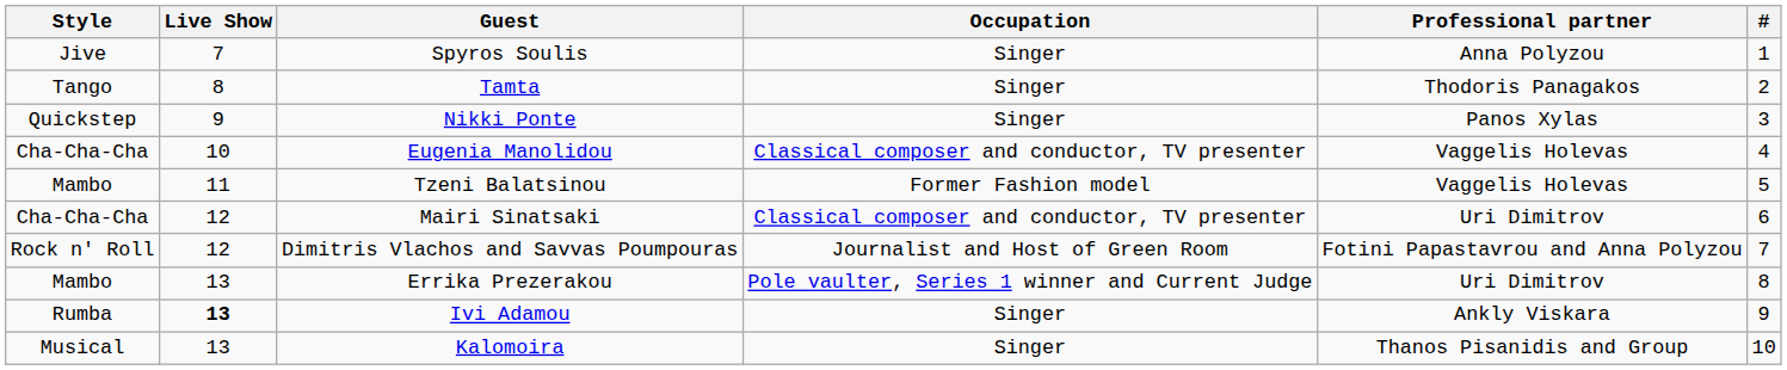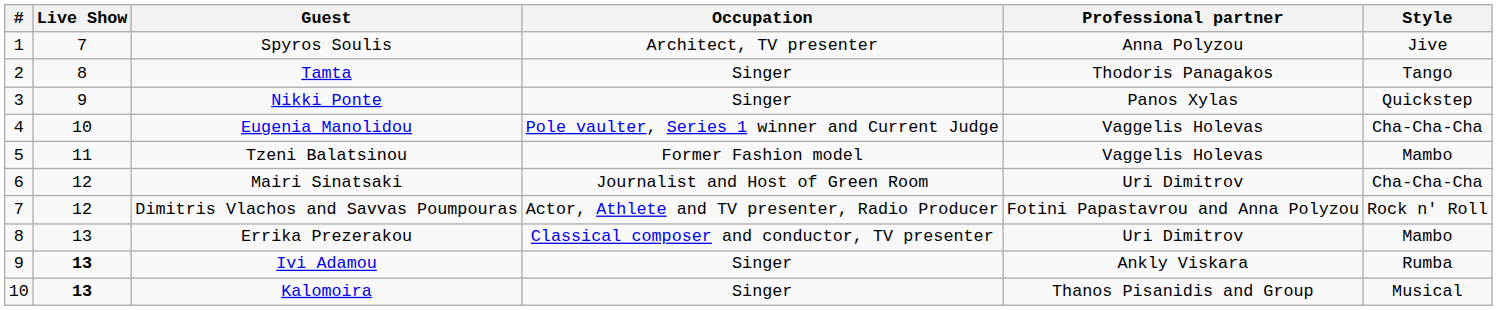 <table class="wikitable sortable">
 <tr>
-<th>Style</th>
+<th>#</th>
 <th>Live Show</th>
 <th>Guest</th>
 <th>Occupation</th>
 <th>Professional partner</th>
-<th>#</th>
+<th>Style</th>
 </tr>
 <tr style="text-align:center;">
-<td>Jive</td>
+<td>1</td>
 <td>7</td>
 <td>Spyros Soulis</td>
-<td>Singer</td>
+<td>Architect, TV presenter</td>
 <td>Anna Polyzou</td>
-<td>1</td>
+<td>Jive</td>
 </tr>
 <tr style="text-align:center;">
-<td>Tango</td>
+<td>2</td>
 <td>8</td>
 <td><a href='#'>Tamta</a></td>
 <td>Singer</td>
 <td>Thodoris Panagakos</td>
-<td>2</td>
+<td>Tango</td>
 </tr>
 <tr style="text-align:center;">
-<td>Quickstep</td>
+<td>3</td>
 <td>9</td>
 <td><a href='#'>Nikki Ponte</a></td>
 <td>Singer</td>
 <td>Panos Xylas</td>
-<td>3</td>
+<td>Quickstep</td>
 </tr>
 <tr style="text-align:center;">
-<td>Cha-Cha-Cha</td>
+<td>4</td>
 <td>10</td>
 <td><a href='#'>Eugenia Manolidou</a></td>
-<td><a href='#'>Classical composer</a> and conductor, TV presenter</td>
+<td><a href='#'>Pole vaulter</a>, <a href='#'>Series 1</a> winner and Current Judge</td>
 <td>Vaggelis Holevas</td>
-<td>4</td>
+<td>Cha-Cha-Cha</td>
 </tr>
 <tr style="text-align:center;">
-<td>Mambo</td>
+<td>5</td>
 <td>11</td>
 <td>Tzeni Balatsinou</td>
 <td>Former Fashion model</td>
 <td>Vaggelis Holevas</td>
-<td>5</td>
+<td>Mambo</td>
 </tr>
 <tr style="text-align:center;">
-<td>Cha-Cha-Cha</td>
+<td>6</td>
 <td>12</td>
 <td>Mairi Sinatsaki</td>
+<td>Journalist and Host of Green Room</td>
+<td>Uri Dimitrov</td>
+<td>Cha-Cha-Cha</td>
+</tr>
+<tr style="text-align:center;">
+<td>7</td>
+<td>12</td>
+<td>Dimitris Vlachos and Savvas Poumpouras</td>
+<td>Actor, <a href='#'>Athlete</a> and TV presenter, Radio Producer</td>
+<td>Fotini Papastavrou and Anna Polyzou</td>
+<td>Rock n' Roll</td>
+</tr>
+<tr style="text-align:center;">
+<td>8</td>
+<td>13</td>
+<td>Errika Prezerakou</td>
 <td><a href='#'>Classical composer</a> and conductor, TV presenter</td>
 <td>Uri Dimitrov</td>
-<td>6</td>
+<td>Mambo</td>
 </tr>
 <tr style="text-align:center;">
-<td>Rock n' Roll</td>
-<td>12</td>
-<td>Dimitris Vlachos and Savvas Poumpouras</td>
-<td>Journalist and Host of Green Room</td>
-<td>Fotini Papastavrou and Anna Polyzou</td>
-<td>7</td>
-</tr>
-<tr style="text-align:center;">
-<td>Mambo</td>
-<td>13</td>
-<td>Errika Prezerakou</td>
-<td><a href='#'>Pole vaulter</a>, <a href='#'>Series 1</a> winner and Current Judge</td>
-<td>Uri Dimitrov</td>
-<td>8</td>
-</tr>
-<tr style="text-align:center;">
-<td>Rumba</td>
+<td>9</td>
 <td><strong>13</strong></td>
 <td><a href='#'>Ivi Adamou</a></td>
 <td>Singer</td>
 <td>Ankly Viskara</td>
-<td>9</td>
+<td>Rumba</td>
 </tr>
 <tr style="text-align:center;">
-<td>Musical</td>
-<td>13</td>
+<td>10</td>
+<td><strong>13</strong></td>
 <td><a href='#'>Kalomoira</a></td>
 <td>Singer</td>
 <td>Thanos Pisanidis and Group</td>
-<td>10</td>
+<td>Musical</td>
 </tr>
 </table>
